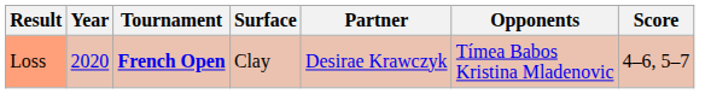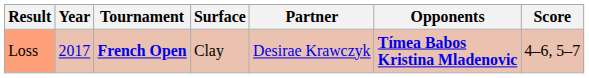 <table class="sortable wikitable">
 <tr>
 <th>Result</th>
 <th>Year</th>
 <th>Tournament</th>
 <th>Surface</th>
 <th>Partner</th>
 <th>Opponents</th>
 <th class="unsortable">Score</th>
 </tr>
 <tr style="background:#EBC2AF;">
 <td bgcolor=FFA07A>Loss</td>
-<td><a href='#'>2020</a></td>
+<td><a href='#'>2017</a></td>
 <td><strong><a href='#'>French Open</a></strong></td>
 <td>Clay</td>
 <td> <a href='#'>Desirae Krawczyk</a></td>
-<td> <a href='#'>Tímea Babos</a> <br>  <a href='#'>Kristina Mladenovic</a></td>
+<td><strong> <a href='#'>Tímea Babos</a> <br>  <a href='#'>Kristina Mladenovic</a></strong></td>
 <td>4–6, 5–7</td>
 </tr>
 </table>
